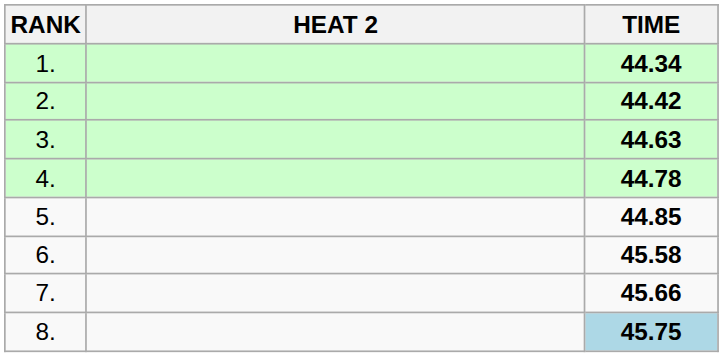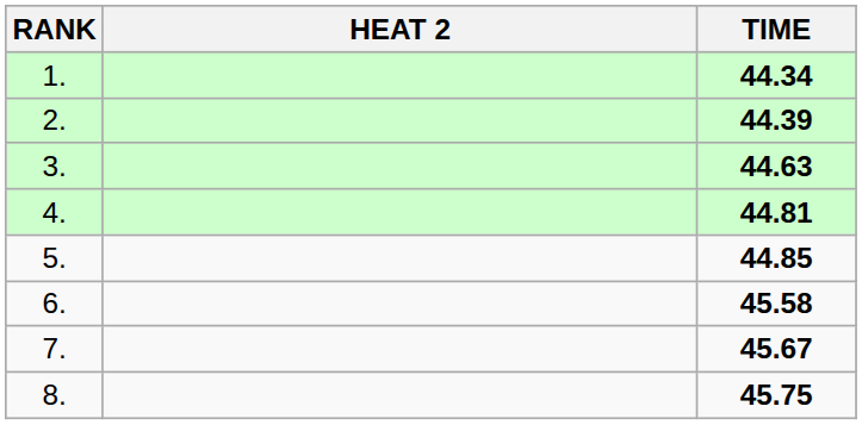 <table class="wikitable" style="border-collapse: collapse; font-size: 90%;">
 <tr>
 <th>RANK</th>
 <th style="width: 20em">HEAT 2</th>
 <th style="width: 5em">TIME</th>
 </tr>
 <tr style="background:#ccffcc;">
 <td align="center">1.</td>
 <td></td>
 <td align="center"><strong>44.34</strong></td>
 </tr>
 <tr style="background:#ccffcc;">
 <td align="center">2.</td>
 <td></td>
-<td align="center"><strong>44.42</strong></td>
+<td align="center"><strong>44.39</strong></td>
 </tr>
 <tr style="background:#ccffcc;">
 <td align="center">3.</td>
 <td></td>
 <td align="center"><strong>44.63</strong></td>
 </tr>
 <tr style="background:#ccffcc;">
 <td align="center">4.</td>
 <td></td>
-<td align="center"><strong>44.78</strong></td>
+<td align="center"><strong>44.81</strong></td>
 </tr>
 <tr>
 <td align="center">5.</td>
 <td></td>
 <td align="center"><strong>44.85</strong></td>
 </tr>
 <tr>
 <td align="center">6.</td>
 <td></td>
 <td align="center"><strong>45.58</strong></td>
 </tr>
 <tr>
 <td align="center">7.</td>
 <td></td>
-<td align="center"><strong>45.66</strong></td>
+<td align="center"><strong>45.67</strong></td>
 </tr>
 <tr>
 <td align="center">8.</td>
 <td></td>
-<td align="center" style="background: lightblue;"><strong>45.75</strong></td>
+<td align="center"><strong>45.75</strong></td>
 </tr>
 </table>
